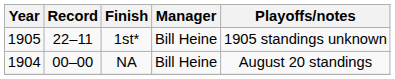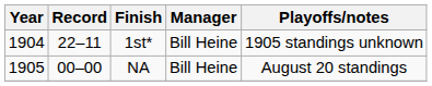 <table class="wikitable" style="text-align:center">
 <tr>
 <th>Year</th>
 <th>Record</th>
 <th>Finish</th>
 <th>Manager</th>
 <th>Playoffs/notes</th>
 </tr>
 <tr>
-<td>1905</td>
+<td>1904</td>
 <td>22–11</td>
 <td>1st*</td>
 <td>Bill Heine</td>
 <td>1905 standings unknown</td>
 </tr>
 <tr>
-<td>1904</td>
+<td>1905</td>
 <td>00–00</td>
 <td>NA</td>
 <td>Bill Heine</td>
 <td>August 20 standings</td>
 </tr>
 <tr>
 </tr>
 </table>
